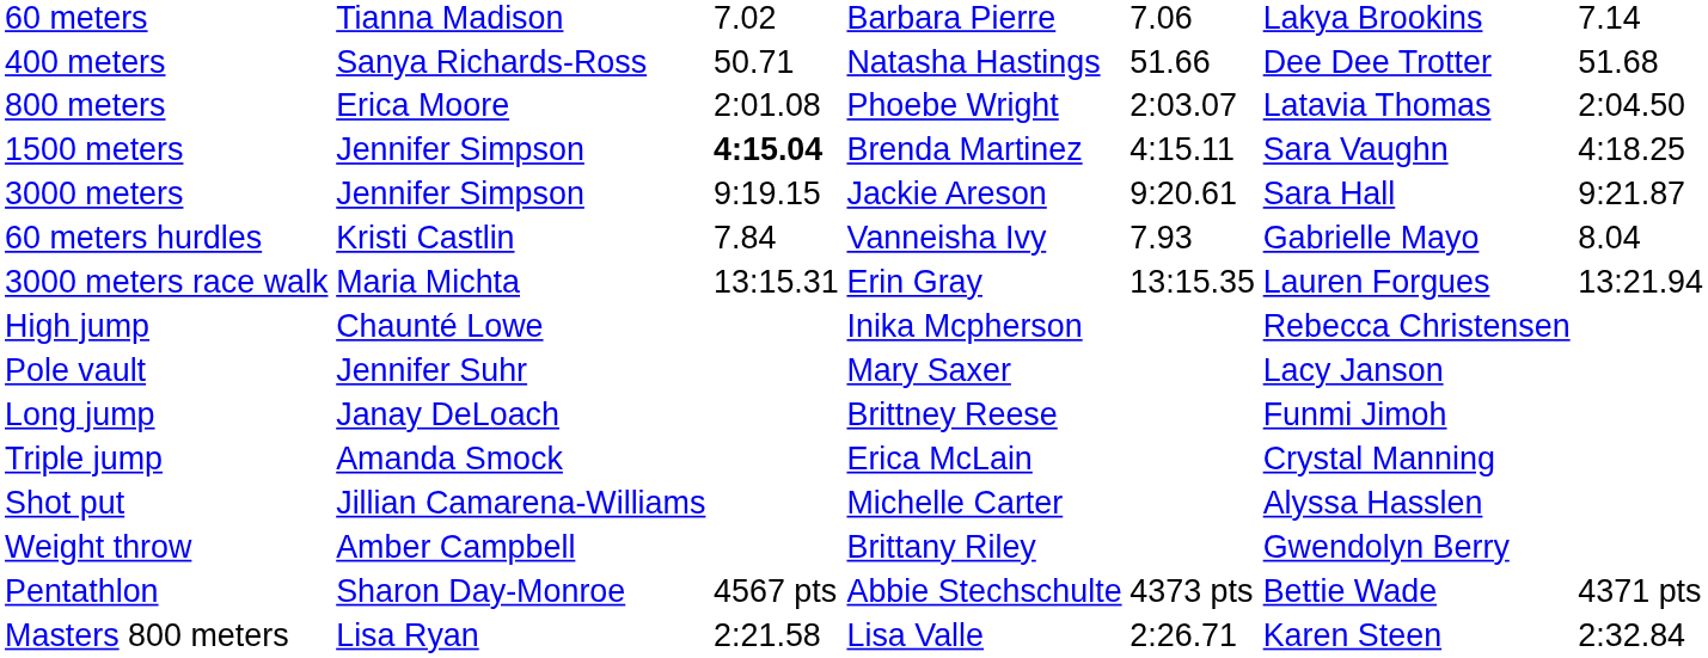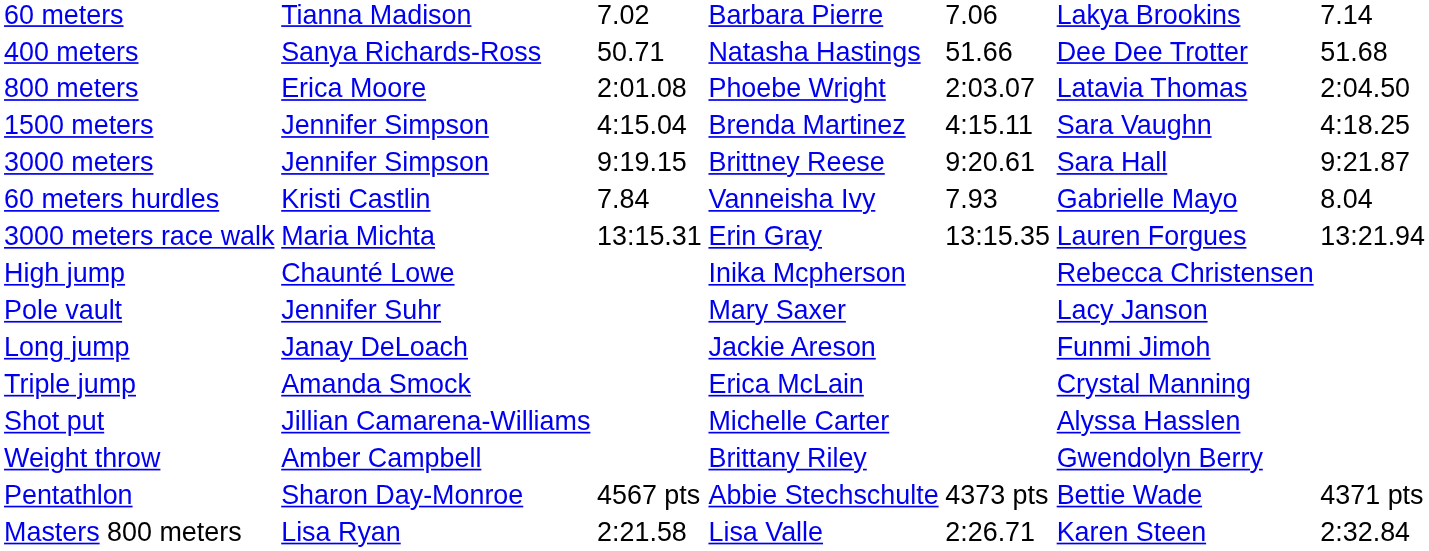 <table>
 <tr>
 <td><a href='#'>60 meters</a></td>
 <td><a href='#'>Tianna Madison</a></td>
 <td>7.02</td>
 <td><a href='#'>Barbara Pierre</a></td>
 <td>7.06</td>
 <td><a href='#'>Lakya Brookins</a></td>
 <td>7.14</td>
 </tr>
 <tr>
 <td><a href='#'>400 meters</a></td>
 <td><a href='#'>Sanya Richards-Ross</a></td>
 <td>50.71 </td>
 <td><a href='#'>Natasha Hastings</a></td>
 <td>51.66</td>
 <td><a href='#'>Dee Dee Trotter</a></td>
 <td>51.68</td>
 </tr>
 <tr>
 <td><a href='#'>800 meters</a></td>
 <td><a href='#'>Erica Moore</a></td>
 <td>2:01.08</td>
 <td><a href='#'>Phoebe Wright</a></td>
 <td>2:03.07</td>
 <td><a href='#'>Latavia Thomas</a></td>
 <td>2:04.50</td>
 </tr>
 <tr>
 <td><a href='#'>1500 meters</a></td>
 <td><a href='#'>Jennifer Simpson</a></td>
-<td><strong>4:15.04</strong></td>
+<td>4:15.04</td>
 <td><a href='#'>Brenda Martinez</a></td>
 <td>4:15.11</td>
 <td><a href='#'>Sara Vaughn</a></td>
 <td>4:18.25</td>
 </tr>
 <tr>
 <td><a href='#'>3000 meters</a></td>
 <td><a href='#'>Jennifer Simpson</a></td>
 <td>9:19.15</td>
-<td><a href='#'>Jackie Areson</a></td>
+<td><a href='#'>Brittney Reese</a></td>
 <td>9:20.61</td>
 <td><a href='#'>Sara Hall</a></td>
 <td>9:21.87</td>
 </tr>
 <tr>
 <td><a href='#'>60 meters hurdles</a></td>
 <td><a href='#'>Kristi Castlin</a></td>
 <td>7.84</td>
 <td><a href='#'>Vanneisha Ivy</a></td>
 <td>7.93</td>
 <td><a href='#'>Gabrielle Mayo</a></td>
 <td>8.04</td>
 </tr>
 <tr>
 <td><a href='#'>3000 meters race walk</a></td>
 <td><a href='#'>Maria Michta</a></td>
 <td>13:15.31</td>
 <td><a href='#'>Erin Gray</a></td>
 <td>13:15.35</td>
 <td><a href='#'>Lauren Forgues</a></td>
 <td>13:21.94</td>
 </tr>
 <tr>
 <td><a href='#'>High jump</a></td>
 <td><a href='#'>Chaunté Lowe</a></td>
 <td> </td>
 <td><a href='#'>Inika Mcpherson</a></td>
 <td></td>
 <td><a href='#'>Rebecca Christensen</a></td>
 <td></td>
 </tr>
 <tr>
 <td><a href='#'>Pole vault</a></td>
 <td><a href='#'>Jennifer Suhr</a></td>
 <td></td>
 <td><a href='#'>Mary Saxer</a></td>
 <td></td>
 <td><a href='#'>Lacy Janson</a></td>
 <td></td>
 </tr>
 <tr>
 <td><a href='#'>Long jump</a></td>
 <td><a href='#'>Janay DeLoach</a></td>
 <td></td>
-<td><a href='#'>Brittney Reese</a></td>
+<td><a href='#'>Jackie Areson</a></td>
 <td></td>
 <td><a href='#'>Funmi Jimoh</a></td>
 <td></td>
 </tr>
 <tr>
 <td><a href='#'>Triple jump</a></td>
 <td><a href='#'>Amanda Smock</a></td>
 <td></td>
 <td><a href='#'>Erica McLain</a></td>
 <td></td>
 <td><a href='#'>Crystal Manning</a></td>
 <td></td>
 </tr>
 <tr>
 <td><a href='#'>Shot put</a></td>
 <td><a href='#'>Jillian Camarena-Williams</a></td>
 <td></td>
 <td><a href='#'>Michelle Carter</a></td>
 <td></td>
 <td><a href='#'>Alyssa Hasslen</a></td>
 <td></td>
 </tr>
 <tr>
 <td><a href='#'>Weight throw</a></td>
 <td><a href='#'>Amber Campbell</a></td>
 <td></td>
 <td><a href='#'>Brittany Riley</a></td>
 <td></td>
 <td><a href='#'>Gwendolyn Berry</a></td>
 <td></td>
 </tr>
 <tr>
 <td><a href='#'>Pentathlon</a></td>
 <td><a href='#'>Sharon Day-Monroe</a></td>
 <td>4567 pts</td>
 <td><a href='#'>Abbie Stechschulte</a></td>
 <td>4373 pts</td>
 <td><a href='#'>Bettie Wade</a></td>
 <td>4371 pts</td>
 </tr>
 <tr>
 <td><a href='#'>Masters</a> 800 meters</td>
 <td><a href='#'>Lisa Ryan</a></td>
 <td>2:21.58</td>
 <td><a href='#'>Lisa Valle</a></td>
 <td>2:26.71</td>
 <td><a href='#'>Karen Steen</a></td>
 <td>2:32.84</td>
 </tr>
 </table>
